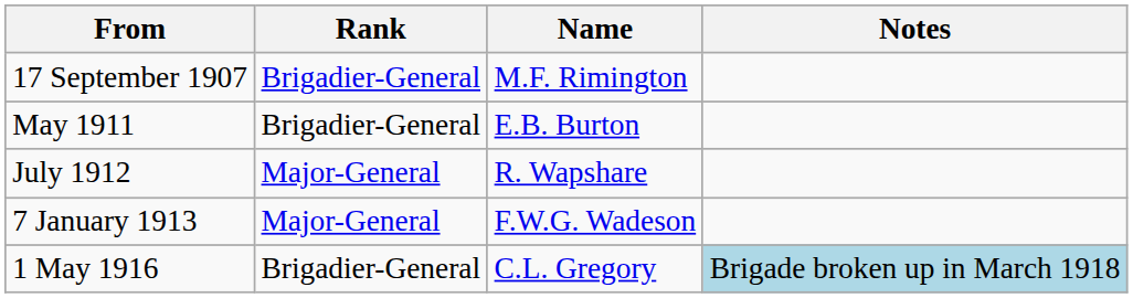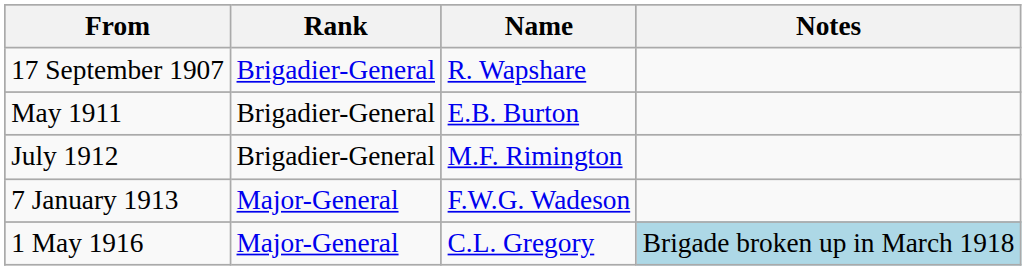 <table class="wikitable">
 <tr>
 <th>From</th>
 <th>Rank</th>
 <th>Name</th>
 <th>Notes</th>
 </tr>
 <tr>
 <td>17 September 1907</td>
 <td><a href='#'>Brigadier-General</a></td>
-<td><a href='#'>M.F. Rimington</a></td>
+<td><a href='#'>R. Wapshare</a></td>
 <td></td>
 </tr>
 <tr>
 <td>May 1911</td>
 <td>Brigadier-General</td>
 <td><a href='#'>E.B. Burton</a></td>
 <td></td>
 </tr>
 <tr>
 <td>July 1912</td>
-<td><a href='#'>Major-General</a></td>
-<td><a href='#'>R. Wapshare</a></td>
+<td>Brigadier-General</td>
+<td><a href='#'>M.F. Rimington</a></td>
 <td></td>
 </tr>
 <tr>
 <td>7 January 1913</td>
 <td><a href='#'>Major-General</a></td>
 <td><a href='#'>F.W.G. Wadeson</a></td>
 <td></td>
 </tr>
 <tr>
 <td>1 May 1916</td>
-<td>Brigadier-General</td>
+<td><a href='#'>Major-General</a></td>
 <td><a href='#'>C.L. Gregory</a></td>
 <td style="background: lightblue;">Brigade broken up in March 1918</td>
 </tr>
 </table>
